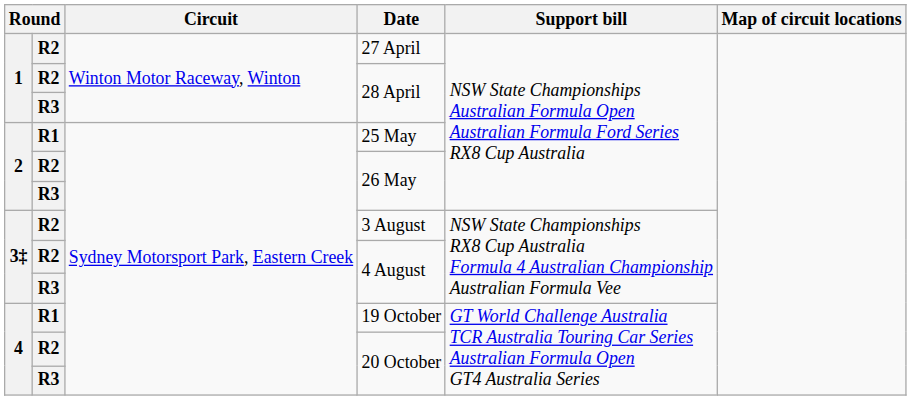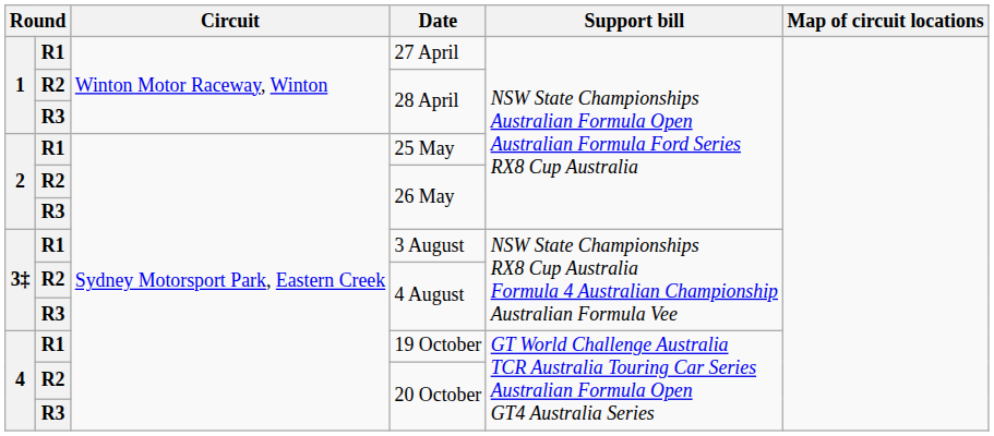 <table class="wikitable" style="font-size: 85%">
 <tr>
 <th colspan="2">Round</th>
 <th>Circuit</th>
 <th>Date</th>
 <th>Support bill</th>
 <th>Map of circuit locations</th>
 </tr>
 <tr>
 <th rowspan="3">1</th>
-<th>R2</th>
+<th>R1</th>
 <td rowspan="3"> <a href='#'>Winton Motor Raceway</a>, <a href='#'>Winton</a></td>
 <td>27 April</td>
 <td rowspan="6"><em>NSW State Championships</em><br><a href='#'><em>Australian Formula Open</em></a><br><em><a href='#'>Australian Formula Ford Series</a></em><br><em>RX8 Cup Australia</em></td>
 <td rowspan="12"></td>
 </tr>
 <tr>
 <th>R2</th>
 <td rowspan="2">28 April</td>
 </tr>
 <tr>
 <th>R3</th>
 </tr>
 <tr>
 <th rowspan="3">2</th>
 <th>R1</th>
 <td rowspan="9"> <a href='#'>Sydney Motorsport Park</a>, <a href='#'>Eastern Creek</a></td>
 <td>25 May</td>
 </tr>
 <tr>
 <th>R2</th>
 <td rowspan="2">26 May</td>
 </tr>
 <tr>
 <th>R3</th>
 </tr>
 <tr>
 <th rowspan="3">3‡</th>
-<th>R2</th>
+<th>R1</th>
 <td>3 August</td>
 <td rowspan="3"><em>NSW State Championships</em><br><em>RX8 Cup Australia</em><br><em><a href='#'>Formula 4 Australian Championship</a></em><br><em>Australian Formula Vee</em></td>
 </tr>
 <tr>
 <th>R2</th>
 <td rowspan="2">4 August</td>
 </tr>
 <tr>
 <th>R3</th>
 </tr>
 <tr>
 <th rowspan="3">4</th>
 <th>R1</th>
 <td>19 October</td>
 <td rowspan="3"><em><a href='#'>GT World Challenge Australia</a><br><a href='#'>TCR Australia Touring Car Series</a><br><a href='#'>Australian Formula Open</a><br>GT4 Australia Series</em></td>
 </tr>
 <tr>
 <th>R2</th>
 <td rowspan="2">20 October</td>
 </tr>
 <tr>
 <th>R3</th>
 </tr>
 </table>
